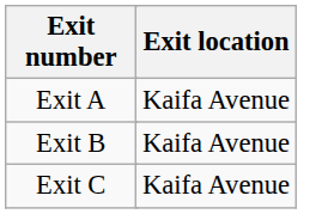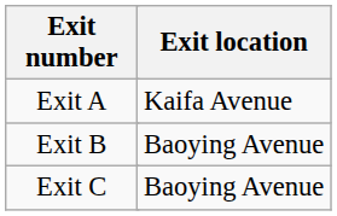 <table class="wikitable">
 <tr>
 <th colspan="2" style="width:70px">Exit number</th>
 <th>Exit location</th>
 </tr>
 <tr>
 <td colspan="2" align="center">Exit A</td>
 <td>Kaifa Avenue</td>
 </tr>
 <tr>
 <td colspan="2" align="center">Exit B</td>
-<td>Kaifa Avenue</td>
+<td>Baoying Avenue</td>
 </tr>
 <tr>
 <td colspan="2" align="center">Exit C</td>
-<td>Kaifa Avenue</td>
+<td>Baoying Avenue</td>
 </tr>
 </table>
